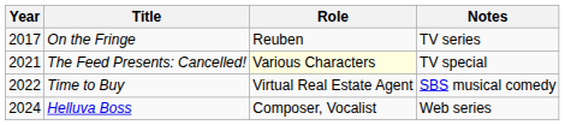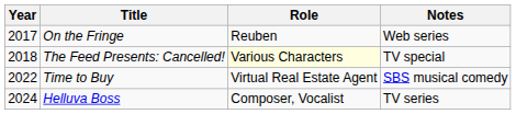 <table class="wikitable sortable">
 <tr>
 <th>Year</th>
 <th>Title</th>
 <th>Role</th>
 <th class="unsortable">Notes</th>
 </tr>
 <tr>
 <td>2017</td>
 <td><em>On the Fringe</em></td>
 <td>Reuben</td>
-<td>TV series</td>
+<td>Web series</td>
 </tr>
 <tr>
-<td>2021</td>
+<td>2018</td>
 <td><em>The Feed Presents: Cancelled!</em></td>
 <td style="background: lightyellow;">Various Characters</td>
 <td>TV special</td>
 </tr>
 <tr>
 <td>2022</td>
 <td><em>Time to Buy</em></td>
 <td>Virtual Real Estate Agent</td>
 <td><a href='#'>SBS</a> musical comedy</td>
 </tr>
 <tr>
 <td>2024</td>
 <td><em><a href='#'>Helluva Boss</a></em></td>
 <td>Composer, Vocalist</td>
-<td>Web series</td>
+<td>TV series</td>
 </tr>
 </table>
